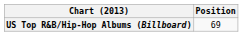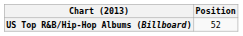 <table class="wikitable plainrowheaders" style="text-align:center">
 <tr>
 <th scope="col">Chart (2013)</th>
 <th scope="col">Position</th>
 </tr>
 <tr>
 <th scope="row">US Top R&B/Hip-Hop Albums (<em>Billboard</em>)</th>
-<td>69</td>
+<td>52</td>
 </tr>
 </table>
